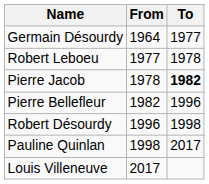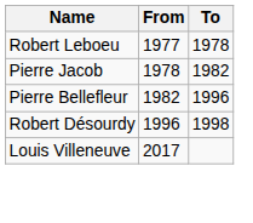 <table class="wikitable">
 <tr>
 <th>Name</th>
 <th>From</th>
 <th>To</th>
-</tr>
-<tr>
-<td>Germain Désourdy</td>
-<td>1964</td>
-<td>1977</td>
 </tr>
 <tr>
 <td>Robert Leboeu</td>
 <td>1977</td>
 <td>1978</td>
 </tr>
 <tr>
 <td>Pierre Jacob</td>
 <td>1978</td>
-<td><strong>1982</strong></td>
+<td>1982</td>
 </tr>
 <tr>
 <td>Pierre Bellefleur</td>
 <td>1982</td>
 <td>1996</td>
 </tr>
 <tr>
 <td>Robert Désourdy</td>
 <td>1996</td>
 <td>1998</td>
 </tr>
 <tr>
-<td>Pauline Quinlan</td>
-<td>1998</td>
-<td>2017</td>
-</tr>
-<tr>
 <td>Louis Villeneuve</td>
 <td>2017</td>
 <td></td>
 </tr>
 </table>
